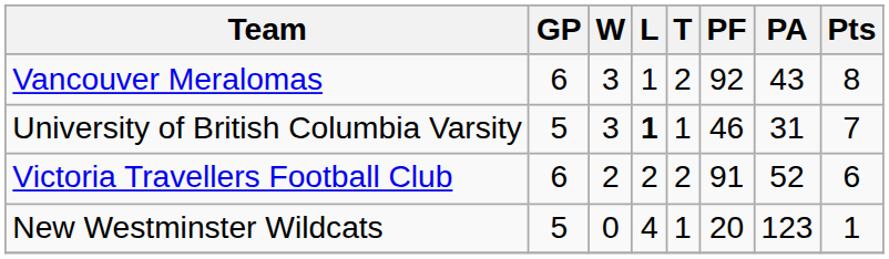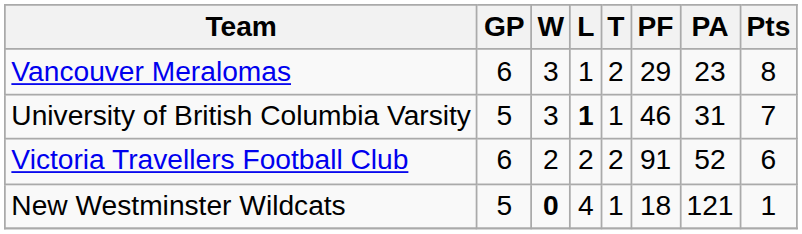 <table class="wikitable">
 <tr>
 <th>Team</th>
 <th>GP</th>
 <th>W</th>
 <th>L</th>
 <th>T</th>
 <th>PF</th>
 <th>PA</th>
 <th>Pts</th>
 </tr>
 <tr align="center">
 <td align="left"><a href='#'>Vancouver Meralomas</a></td>
 <td>6</td>
 <td>3</td>
 <td>1</td>
 <td>2</td>
-<td>92</td>
-<td>43</td>
+<td>29</td>
+<td>23</td>
 <td>8</td>
 </tr>
 <tr align="center">
 <td align="left">University of British Columbia Varsity</td>
 <td>5</td>
 <td>3</td>
 <td><strong>1</strong></td>
 <td>1</td>
 <td>46</td>
 <td>31</td>
 <td>7</td>
 </tr>
 <tr align="center">
 <td align="left"><a href='#'>Victoria Travellers Football Club</a></td>
 <td>6</td>
 <td>2</td>
 <td>2</td>
 <td>2</td>
 <td>91</td>
 <td>52</td>
 <td>6</td>
 </tr>
 <tr align="center">
 <td align="left">New Westminster Wildcats</td>
 <td>5</td>
-<td>0</td>
+<td><strong>0</strong></td>
 <td>4</td>
 <td>1</td>
-<td>20</td>
-<td>123</td>
+<td>18</td>
+<td>121</td>
 <td>1</td>
 </tr>
 <tr align="center">
 </tr>
 </table>
